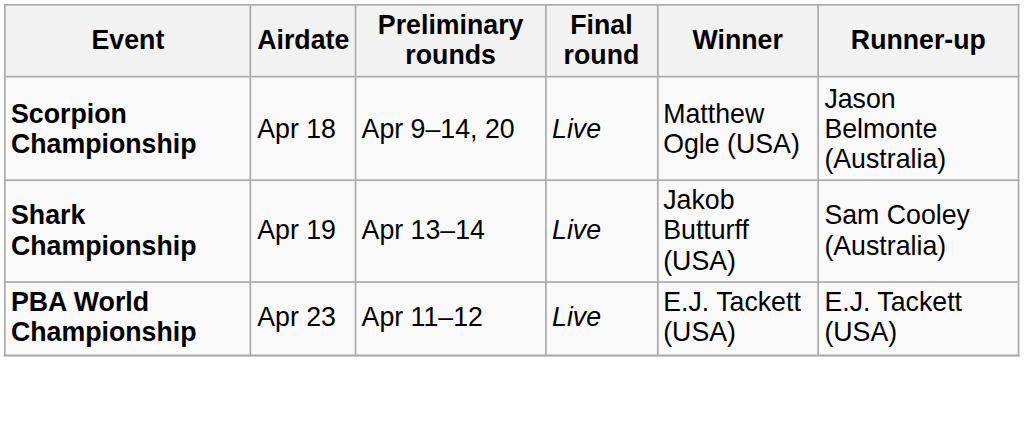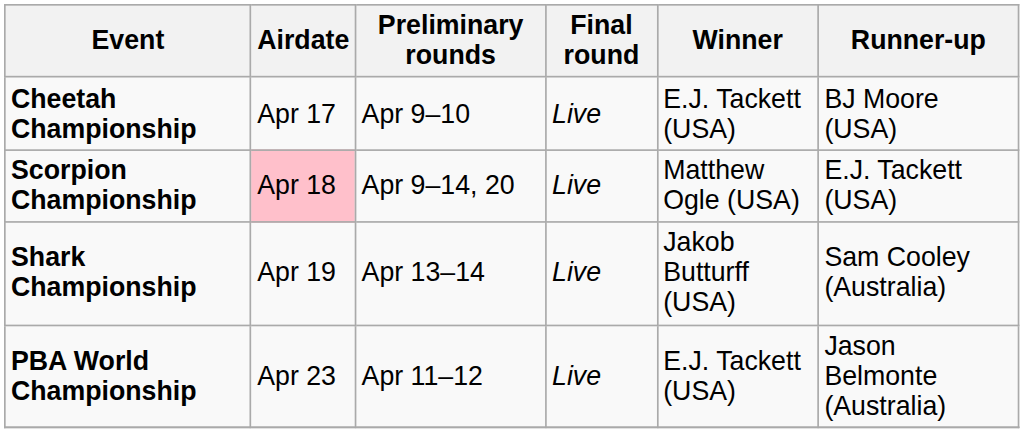 <table class="wikitable">
 <tr>
 <th>Event</th>
 <th>Airdate</th>
 <th>Preliminary rounds</th>
 <th>Final round</th>
 <th>Winner</th>
 <th>Runner-up</th>
 </tr>
 <tr>
+<td><strong>Cheetah Championship</strong></td>
+<td>Apr 17</td>
+<td>Apr 9–10</td>
+<td><em>Live</em></td>
+<td>E.J. Tackett (USA)</td>
+<td>BJ Moore (USA)</td>
+</tr>
+<tr>
 <td><strong>Scorpion Championship</strong></td>
-<td>Apr 18</td>
+<td style="background: pink;">Apr 18</td>
 <td>Apr 9–14, 20</td>
 <td><em>Live</em></td>
 <td>Matthew Ogle (USA)</td>
-<td>Jason Belmonte (Australia)</td>
+<td>E.J. Tackett (USA)</td>
 </tr>
 <tr>
 <td><strong>Shark Championship</strong></td>
 <td>Apr 19</td>
 <td>Apr 13–14</td>
 <td><em>Live</em></td>
 <td>Jakob Butturff (USA)</td>
 <td>Sam Cooley (Australia)</td>
 </tr>
 <tr>
 <td><strong>PBA World Championship</strong></td>
 <td>Apr 23</td>
 <td>Apr 11–12</td>
 <td><em>Live</em></td>
 <td>E.J. Tackett (USA)</td>
-<td>E.J. Tackett (USA)</td>
+<td>Jason Belmonte (Australia)</td>
 </tr>
 <tr>
 </tr>
 </table>
